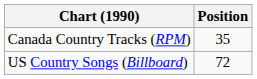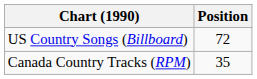 <table class="wikitable sortable">
 <tr>
 <th scope="col">Chart (1990)</th>
 <th scope="col">Position</th>
 </tr>
 <tr>
+<td>US <a href='#'>Country Songs</a> (<em><a href='#'>Billboard</a></em>)</td>
+<td align="center">72</td>
+</tr>
+<tr>
 <td>Canada Country Tracks (<em><a href='#'>RPM</a></em>)</td>
 <td align="center">35</td>
 </tr>
-<tr>
-<td>US <a href='#'>Country Songs</a> (<em><a href='#'>Billboard</a></em>)</td>
-<td align="center">72</td>
-</tr>
 </table>
